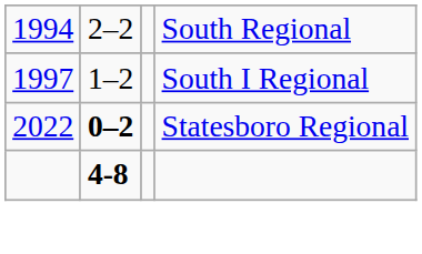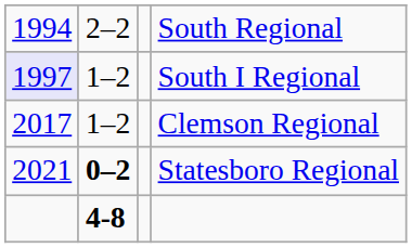 <table class="wikitable">
 <tr>
 <td><a href='#'>1994</a></td>
 <td>2–2</td>
 <td></td>
 <td><a href='#'>South Regional</a></td>
 </tr>
 <tr>
-<td><a href='#'>1997</a></td>
+<td style="background: lavender;"><a href='#'>1997</a></td>
 <td>1–2</td>
 <td></td>
 <td><a href='#'>South I Regional</a></td>
 </tr>
 <tr>
-<td><a href='#'>2022</a></td>
+<td><a href='#'>2017</a></td>
+<td>1–2</td>
+<td></td>
+<td><a href='#'>Clemson Regional</a></td>
+</tr>
+<tr>
+<td><a href='#'>2021</a></td>
 <td><strong>0–2</strong></td>
 <td></td>
 <td><a href='#'>Statesboro Regional</a></td>
 </tr>
 <tr>
 <td></td>
 <td><strong>4-8</strong></td>
 <td><strong></strong></td>
 <td></td>
 </tr>
 </table>
